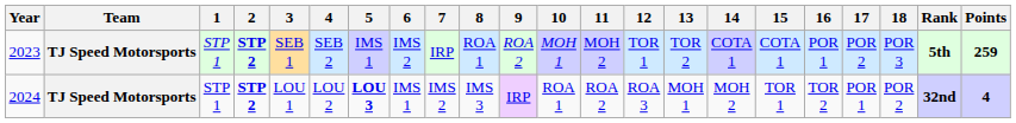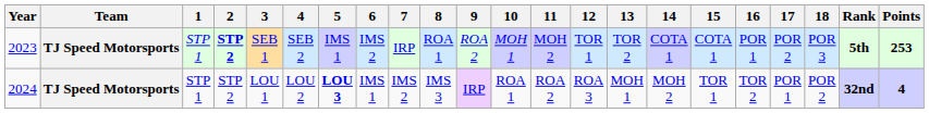 <table class="wikitable" style="text-align:center; font-size:85%">
 <tr>
 <th>Year</th>
 <th>Team</th>
 <th>1</th>
 <th>2</th>
 <th>3</th>
 <th>4</th>
 <th>5</th>
 <th>6</th>
 <th>7</th>
 <th>8</th>
 <th>9</th>
 <th>10</th>
 <th>11</th>
 <th>12</th>
 <th>13</th>
 <th>14</th>
 <th>15</th>
 <th>16</th>
 <th>17</th>
 <th>18</th>
 <th>Rank</th>
 <th>Points</th>
 </tr>
 <tr>
 <td><a href='#'>2023</a></td>
 <th nowrap>TJ Speed Motorsports</th>
 <td style="background:#DFFFDF;"><em><a href='#'>STP<br>1</a></em><br></td>
 <td style="background:#DFFFDF;"><strong><a href='#'>STP<br>2</a></strong><br></td>
 <td style="background:#FFDF9F;"><a href='#'>SEB<br>1</a><br></td>
 <td style="background:#CFEAFF;"><a href='#'>SEB<br>2</a><br></td>
 <td style="background:#CFCFFF;"><a href='#'>IMS<br>1</a><br></td>
 <td style="background:#CFEAFF;"><a href='#'>IMS<br>2</a><br></td>
 <td style="background:#DFFFDF;"><a href='#'>IRP</a><br></td>
 <td style="background:#CFEAFF;"><a href='#'>ROA<br>1</a><br></td>
 <td style="background:#DFFFDF;"><em><a href='#'>ROA<br>2</a></em><br></td>
 <td style="background:#CFCFFF;"><em><a href='#'>MOH<br>1</a></em><br></td>
 <td style="background:#CFCFFF;"><a href='#'>MOH<br>2</a><br></td>
 <td style="background:#CFEAFF;"><a href='#'>TOR<br>1</a><br></td>
 <td style="background:#CFEAFF;"><a href='#'>TOR<br>2</a><br></td>
 <td style="background:#CFCFFF;"><a href='#'>COTA<br>1</a><br></td>
 <td style="background:#CFEAFF;"><a href='#'>COTA<br>1</a><br></td>
 <td style="background:#CFEAFF;"><a href='#'>POR<br>1</a><br></td>
 <td style="background:#CFEAFF;"><a href='#'>POR<br>2</a><br></td>
 <td style="background:#CFEAFF;"><a href='#'>POR<br>3</a><br></td>
 <th style="background:#DFFFDF;">5th</th>
-<th style="background:#DFFFDF;">259</th>
+<th style="background:#DFFFDF;">253</th>
 </tr>
 <tr>
 <td><a href='#'>2024</a></td>
 <th nowrap>TJ Speed Motorsports</th>
 <td style="background:#;"><a href='#'>STP<br>1</a></td>
-<td style="background:#;"><strong><a href='#'>STP<br>2</a></strong></td>
+<td style="background:#;"><a href='#'>STP<br>2</a></td>
 <td style="background:#;"><a href='#'>LOU<br>1</a></td>
 <td style="background:#;"><a href='#'>LOU<br>2</a></td>
 <td style="background:#;"><strong><a href='#'>LOU<br>3</a></strong></td>
 <td style="background:#;"><a href='#'>IMS<br>1</a></td>
 <td style="background:#;"><a href='#'>IMS<br>2</a></td>
 <td style="background:#;"><a href='#'>IMS<br>3</a></td>
 <td style="background:#EFCFFF;"><a href='#'>IRP</a><br></td>
 <td style="background:#;"><a href='#'>ROA<br>1</a></td>
 <td style="background:#;"><a href='#'>ROA<br>2</a></td>
 <td style="background:#;"><a href='#'>ROA<br>3</a></td>
 <td style="background:#;"><a href='#'>MOH<br>1</a></td>
 <td style="background:#;"><a href='#'>MOH<br>2</a></td>
 <td style="background:#;"><a href='#'>TOR<br>1</a></td>
 <td style="background:#;"><a href='#'>TOR<br>2</a></td>
 <td style="background:#;"><a href='#'>POR<br>1</a></td>
 <td style="background:#;"><a href='#'>POR<br>2</a></td>
 <th style="background:#CFCFFF;">32nd</th>
 <th style="background:#CFCFFF;">4</th>
 </tr>
 </table>
